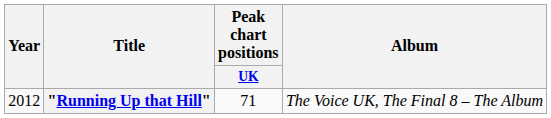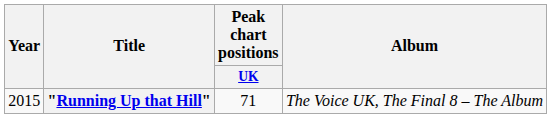 <table class="wikitable plainrowheaders" style="text-align:center;">
 <tr>
 <th scope="col" rowspan="2">Year</th>
 <th scope="col" rowspan="2">Title</th>
 <th scope="col" colspan="1">Peak chart positions</th>
 <th scope="col" rowspan="2">Album</th>
 </tr>
 <tr>
 <th scope="col" style="width:3em;font-size:85%;"><a href='#'>UK</a><br></th>
 </tr>
 <tr>
-<td>2012</td>
+<td>2015</td>
 <th scope="row">"<a href='#'>Running Up that Hill</a>"</th>
 <td>71</td>
 <td><em>The Voice UK, The Final 8 – The Album</em></td>
 </tr>
 <tr>
 </tr>
 </table>
